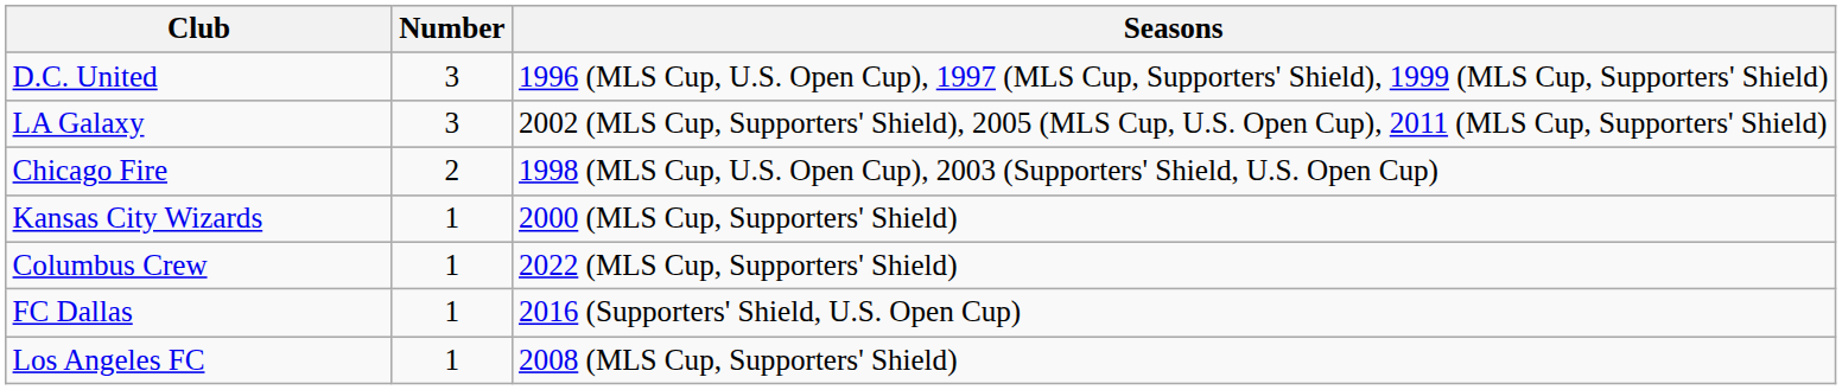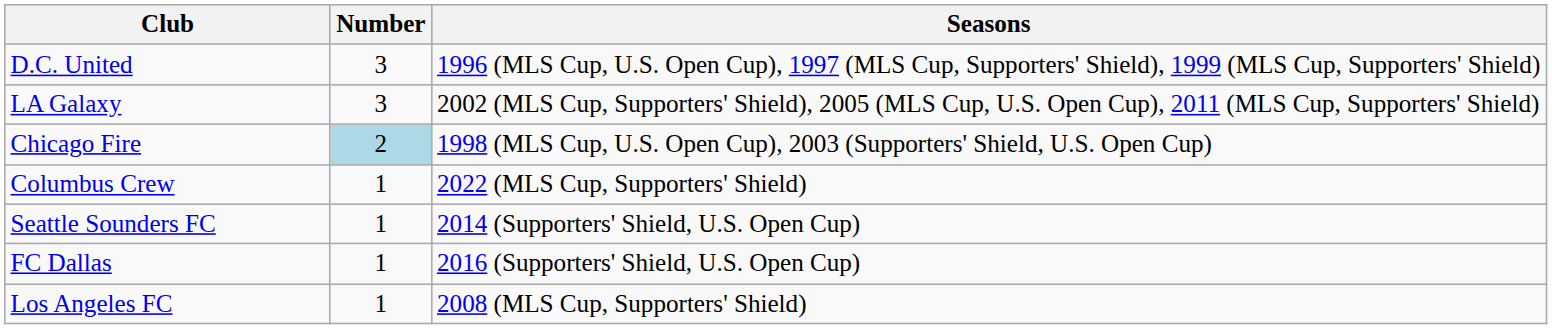 <table class="wikitable">
 <tr>
 <th width="200">Club</th>
 <th>Number</th>
 <th>Seasons</th>
 </tr>
 <tr>
 <td><a href='#'>D.C. United</a></td>
 <td style="text-align:center">3</td>
 <td><a href='#'>1996</a> (MLS Cup, U.S. Open Cup), <a href='#'>1997</a> (MLS Cup, Supporters' Shield), <a href='#'>1999</a> (MLS Cup, Supporters' Shield)</td>
 </tr>
 <tr>
 <td><a href='#'>LA Galaxy</a></td>
 <td style="text-align:center">3</td>
 <td>2002 (MLS Cup, Supporters' Shield), 2005 (MLS Cup, U.S. Open Cup), <a href='#'>2011</a> (MLS Cup, Supporters' Shield)</td>
 </tr>
 <tr>
 <td><a href='#'>Chicago Fire</a></td>
-<td style="text-align:center">2</td>
+<td style="background: lightblue; text-align:center">2</td>
 <td><a href='#'>1998</a> (MLS Cup, U.S. Open Cup), 2003 (Supporters' Shield, U.S. Open Cup)</td>
-</tr>
-<tr>
-<td><a href='#'>Kansas City Wizards</a></td>
-<td style="text-align:center">1</td>
-<td><a href='#'>2000</a> (MLS Cup, Supporters' Shield)</td>
 </tr>
 <tr>
 <td><a href='#'>Columbus Crew</a></td>
 <td style="text-align:center">1</td>
 <td><a href='#'>2022</a> (MLS Cup, Supporters' Shield)</td>
+</tr>
+<tr>
+<td><a href='#'>Seattle Sounders FC</a></td>
+<td style="text-align:center">1</td>
+<td><a href='#'>2014</a> (Supporters' Shield, U.S. Open Cup)</td>
 </tr>
 <tr>
 <td><a href='#'>FC Dallas</a></td>
 <td style="text-align:center">1</td>
 <td><a href='#'>2016</a> (Supporters' Shield, U.S. Open Cup)</td>
 </tr>
 <tr>
 <td><a href='#'>Los Angeles FC</a></td>
 <td style="text-align:center">1</td>
 <td><a href='#'>2008</a> (MLS Cup, Supporters' Shield)</td>
 </tr>
 </table>
